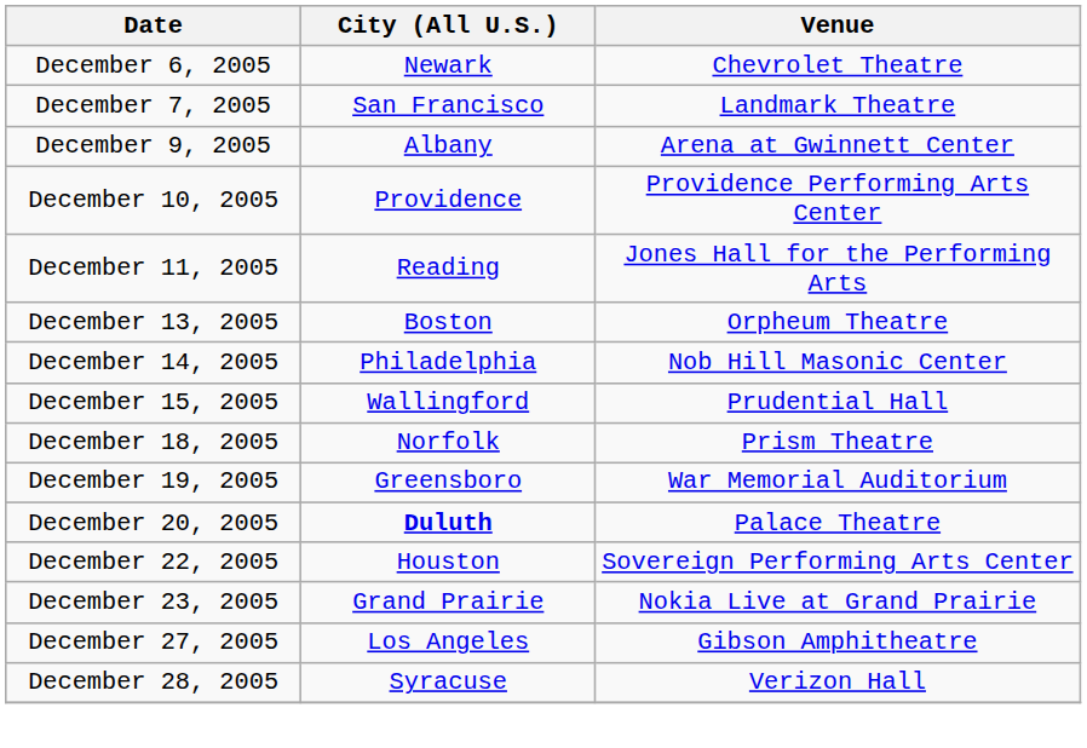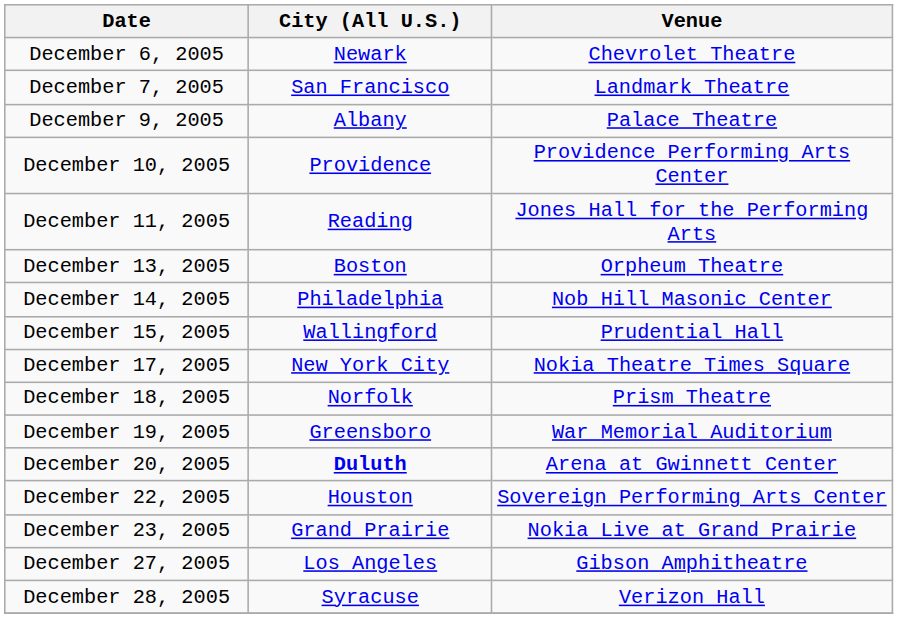 <table class="wikitable" style="text-align:center;">
 <tr>
 <th width="150">Date</th>
 <th width="150">City (All U.S.)</th>
 <th width="250">Venue</th>
 </tr>
 <tr>
 <td>December 6, 2005</td>
 <td><a href='#'>Newark</a></td>
 <td><a href='#'>Chevrolet Theatre</a></td>
 </tr>
 <tr>
 <td>December 7, 2005</td>
 <td><a href='#'>San Francisco</a></td>
 <td><a href='#'>Landmark Theatre</a></td>
 </tr>
 <tr>
 <td>December 9, 2005</td>
 <td><a href='#'>Albany</a></td>
-<td><a href='#'>Arena at Gwinnett Center</a></td>
+<td><a href='#'>Palace Theatre</a></td>
 </tr>
 <tr>
 <td>December 10, 2005</td>
 <td><a href='#'>Providence</a></td>
 <td><a href='#'>Providence Performing Arts Center</a></td>
 </tr>
 <tr>
 <td>December 11, 2005</td>
 <td><a href='#'>Reading</a></td>
 <td><a href='#'>Jones Hall for the Performing Arts</a></td>
 </tr>
 <tr>
 <td>December 13, 2005</td>
 <td><a href='#'>Boston</a></td>
 <td><a href='#'>Orpheum Theatre</a></td>
 </tr>
 <tr>
 <td>December 14, 2005</td>
 <td><a href='#'>Philadelphia</a></td>
 <td><a href='#'>Nob Hill Masonic Center</a></td>
 </tr>
 <tr>
 <td>December 15, 2005</td>
 <td><a href='#'>Wallingford</a></td>
 <td><a href='#'>Prudential Hall</a></td>
 </tr>
 <tr>
+<td>December 17, 2005</td>
+<td><a href='#'>New York City</a></td>
+<td><a href='#'>Nokia Theatre Times Square</a><br></td>
+</tr>
+<tr>
 <td>December 18, 2005</td>
 <td><a href='#'>Norfolk</a></td>
 <td><a href='#'>Prism Theatre</a></td>
 </tr>
 <tr>
 <td>December 19, 2005</td>
 <td><a href='#'>Greensboro</a></td>
 <td><a href='#'>War Memorial Auditorium</a></td>
 </tr>
 <tr>
 <td>December 20, 2005</td>
 <td><strong><a href='#'>Duluth</a></strong></td>
-<td><a href='#'>Palace Theatre</a></td>
+<td><a href='#'>Arena at Gwinnett Center</a></td>
 </tr>
 <tr>
 <td>December 22, 2005</td>
 <td><a href='#'>Houston</a></td>
 <td><a href='#'>Sovereign Performing Arts Center</a></td>
 </tr>
 <tr>
 <td>December 23, 2005</td>
 <td><a href='#'>Grand Prairie</a></td>
 <td><a href='#'>Nokia Live at Grand Prairie</a></td>
 </tr>
 <tr>
 <td>December 27, 2005</td>
 <td><a href='#'>Los Angeles</a></td>
 <td><a href='#'>Gibson Amphitheatre</a></td>
 </tr>
 <tr>
 <td>December 28, 2005</td>
 <td><a href='#'>Syracuse</a></td>
 <td><a href='#'>Verizon Hall</a></td>
 </tr>
 <tr>
 </tr>
 </table>
